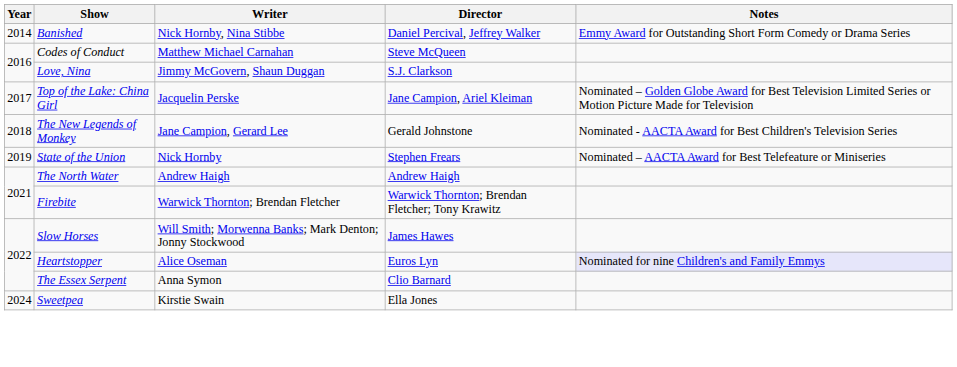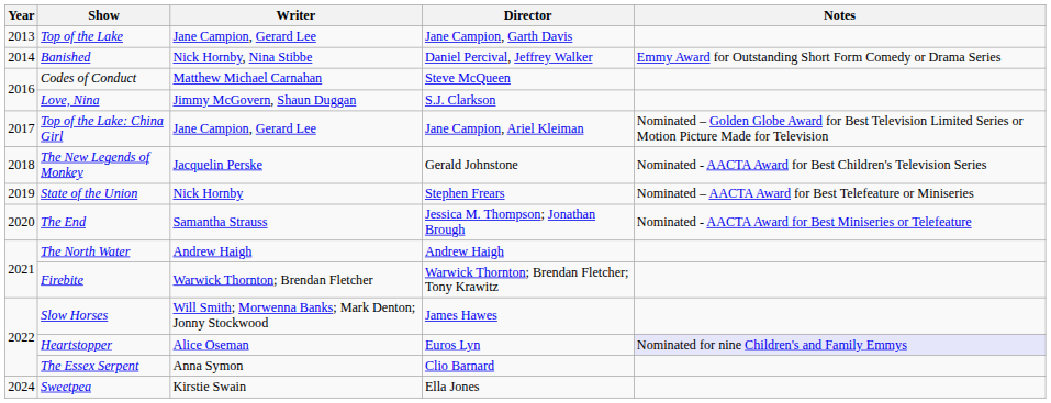 <table class="wikitable">
 <tr style="background:#ccc; text-align:center;">
 <th>Year</th>
 <th>Show</th>
 <th>Writer</th>
 <th>Director</th>
 <th>Notes</th>
+</tr>
+<tr>
+<td>2013</td>
+<td><em><a href='#'>Top of the Lake</a></em></td>
+<td><a href='#'>Jane Campion</a>, <a href='#'>Gerard Lee</a></td>
+<td><a href='#'>Jane Campion</a>, <a href='#'>Garth Davis</a></td>
+<td></td>
 </tr>
 <tr>
 <td>2014</td>
 <td><em><a href='#'>Banished</a></em></td>
 <td><a href='#'>Nick Hornby</a>, <a href='#'>Nina Stibbe</a></td>
 <td><a href='#'>Daniel Percival</a>, <a href='#'>Jeffrey Walker</a></td>
 <td><a href='#'>Emmy Award</a> for Outstanding Short Form Comedy or Drama Series</td>
 </tr>
 <tr>
 <td rowspan="2">2016</td>
 <td><em>Codes of Conduct</em></td>
 <td><a href='#'>Matthew Michael Carnahan</a></td>
 <td><a href='#'>Steve McQueen</a></td>
 <td></td>
 </tr>
 <tr>
 <td><em><a href='#'>Love, Nina</a></em></td>
 <td><a href='#'>Jimmy McGovern</a>, <a href='#'>Shaun Duggan</a></td>
 <td><a href='#'>S.J. Clarkson</a></td>
 <td></td>
 </tr>
 <tr>
 <td rowspan="1">2017</td>
 <td><em><a href='#'>Top of the Lake: China Girl</a></em></td>
-<td><a href='#'>Jacquelin Perske</a></td>
+<td><a href='#'>Jane Campion</a>, <a href='#'>Gerard Lee</a></td>
 <td><a href='#'>Jane Campion</a>, <a href='#'>Ariel Kleiman</a></td>
 <td>Nominated – <a href='#'>Golden Globe Award</a> for Best Television Limited Series or Motion Picture Made for Television</td>
 </tr>
 <tr>
 <td rowspan="1">2018</td>
 <td><em><a href='#'>The New Legends of Monkey</a></em></td>
-<td><a href='#'>Jane Campion</a>, <a href='#'>Gerard Lee</a></td>
+<td><a href='#'>Jacquelin Perske</a></td>
 <td>Gerald Johnstone</td>
 <td>Nominated - <a href='#'>AACTA Award</a> for Best Children's Television Series</td>
 </tr>
 <tr>
 <td>2019</td>
 <td><em><a href='#'>State of the Union</a></em></td>
 <td><a href='#'>Nick Hornby</a></td>
 <td><a href='#'>Stephen Frears</a></td>
 <td>Nominated – <a href='#'>AACTA Award</a> for Best Telefeature or Miniseries</td>
+</tr>
+<tr>
+<td>2020</td>
+<td><em><a href='#'>The End</a></em></td>
+<td><a href='#'>Samantha Strauss</a></td>
+<td><a href='#'>Jessica M. Thompson</a>; <a href='#'>Jonathan Brough</a></td>
+<td>Nominated - <a href='#'>AACTA Award for Best Miniseries or Telefeature</a></td>
 </tr>
 <tr>
 <td rowspan="2">2021</td>
 <td><em><a href='#'>The North Water</a></em></td>
 <td><a href='#'>Andrew Haigh</a></td>
 <td><a href='#'>Andrew Haigh</a></td>
 <td></td>
 </tr>
 <tr>
 <td><em><a href='#'>Firebite</a></em></td>
 <td><a href='#'>Warwick Thornton</a>; Brendan Fletcher</td>
 <td><a href='#'>Warwick Thornton</a>; Brendan Fletcher; Tony Krawitz</td>
 <td></td>
 </tr>
 <tr>
 <td rowspan="3">2022</td>
 <td><em><a href='#'>Slow Horses</a></em></td>
 <td><a href='#'>Will Smith</a>; <a href='#'>Morwenna Banks</a>; Mark Denton; Jonny Stockwood</td>
 <td><a href='#'>James Hawes</a></td>
 <td></td>
 </tr>
 <tr>
 <td><em><a href='#'>Heartstopper</a></em></td>
 <td><a href='#'>Alice Oseman</a></td>
 <td><a href='#'>Euros Lyn</a></td>
 <td style="background: lavender;">Nominated for nine <a href='#'>Children's and Family Emmys</a></td>
 </tr>
 <tr>
 <td><em><a href='#'>The Essex Serpent</a></em></td>
 <td>Anna Symon</td>
 <td><a href='#'>Clio Barnard</a></td>
 <td></td>
 </tr>
 <tr>
 <td>2024</td>
 <td><em><a href='#'>Sweetpea</a></em></td>
 <td>Kirstie Swain</td>
 <td>Ella Jones</td>
 <td></td>
 </tr>
 </table>
